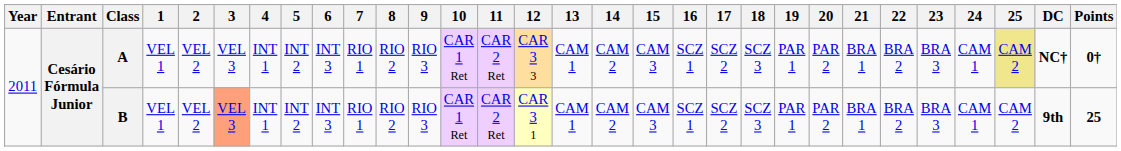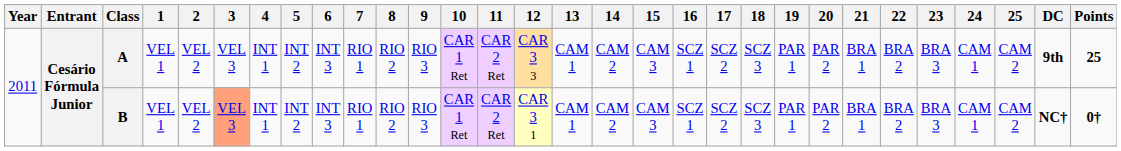 <table class="wikitable" style="text-align:center; font-size:85%">
 <tr>
 <th>Year</th>
 <th>Entrant</th>
 <th>Class</th>
 <th>1</th>
 <th>2</th>
 <th>3</th>
 <th>4</th>
 <th>5</th>
 <th>6</th>
 <th>7</th>
 <th>8</th>
 <th>9</th>
 <th>10</th>
 <th>11</th>
 <th>12</th>
 <th>13</th>
 <th>14</th>
 <th>15</th>
 <th>16</th>
 <th>17</th>
 <th>18</th>
 <th>19</th>
 <th>20</th>
 <th>21</th>
 <th>22</th>
 <th>23</th>
 <th>24</th>
 <th>25</th>
 <th>DC</th>
 <th>Points</th>
 </tr>
 <tr>
 <td rowspan=2><a href='#'>2011</a></td>
 <th rowspan=2>Cesário Fórmula Junior</th>
 <th><span>A</span></th>
 <td><a href='#'>VEL<br>1</a></td>
 <td><a href='#'>VEL<br>2</a></td>
 <td><a href='#'>VEL<br>3</a></td>
 <td><a href='#'>INT<br>1</a></td>
 <td><a href='#'>INT<br>2</a></td>
 <td><a href='#'>INT<br>3</a></td>
 <td><a href='#'>RIO<br>1</a></td>
 <td><a href='#'>RIO<br>2</a></td>
 <td><a href='#'>RIO<br>3</a></td>
 <td style="background:#EFCFFF;"><a href='#'>CAR<br>1</a><br><small>Ret</small></td>
 <td style="background:#EFCFFF;"><a href='#'>CAR<br>2</a><br><small>Ret</small></td>
 <td style="background:#FFDF9F;"><a href='#'>CAR<br>3</a><br><small>3</small></td>
 <td><a href='#'>CAM<br>1</a></td>
 <td><a href='#'>CAM<br>2</a></td>
 <td><a href='#'>CAM<br>3</a></td>
 <td><a href='#'>SCZ<br>1</a></td>
 <td><a href='#'>SCZ<br>2</a></td>
 <td><a href='#'>SCZ<br>3</a></td>
 <td><a href='#'>PAR<br>1</a></td>
 <td><a href='#'>PAR<br>2</a></td>
 <td><a href='#'>BRA<br>1</a></td>
 <td><a href='#'>BRA<br>2</a></td>
 <td><a href='#'>BRA<br>3</a></td>
 <td><a href='#'>CAM<br>1</a></td>
-<td style="background: khaki;"><a href='#'>CAM<br>2</a></td>
-<td><strong>NC†</strong></td>
-<td><strong>0†</strong></td>
+<td><a href='#'>CAM<br>2</a></td>
+<td><strong>9th</strong></td>
+<td><strong>25</strong></td>
 </tr>
 <tr>
 <th><span>B</span></th>
 <td><a href='#'>VEL<br>1</a></td>
 <td><a href='#'>VEL<br>2</a></td>
 <td style="background: lightsalmon;"><a href='#'>VEL<br>3</a></td>
 <td><a href='#'>INT<br>1</a></td>
 <td><a href='#'>INT<br>2</a></td>
 <td><a href='#'>INT<br>3</a></td>
 <td><a href='#'>RIO<br>1</a></td>
 <td><a href='#'>RIO<br>2</a></td>
 <td><a href='#'>RIO<br>3</a></td>
 <td style="background:#EFCFFF;"><a href='#'>CAR<br>1</a><br><small>Ret</small></td>
 <td style="background:#EFCFFF;"><a href='#'>CAR<br>2</a><br><small>Ret</small></td>
 <td style="background:#FFFFBF;"><a href='#'>CAR<br>3</a><br><small>1</small></td>
 <td><a href='#'>CAM<br>1</a></td>
 <td><a href='#'>CAM<br>2</a></td>
 <td><a href='#'>CAM<br>3</a></td>
 <td><a href='#'>SCZ<br>1</a></td>
 <td><a href='#'>SCZ<br>2</a></td>
 <td><a href='#'>SCZ<br>3</a></td>
 <td><a href='#'>PAR<br>1</a></td>
 <td><a href='#'>PAR<br>2</a></td>
 <td><a href='#'>BRA<br>1</a></td>
 <td><a href='#'>BRA<br>2</a></td>
 <td><a href='#'>BRA<br>3</a></td>
 <td><a href='#'>CAM<br>1</a></td>
 <td><a href='#'>CAM<br>2</a></td>
-<td><strong>9th</strong></td>
-<td><strong>25</strong></td>
+<td><strong>NC†</strong></td>
+<td><strong>0†</strong></td>
 </tr>
 </table>
